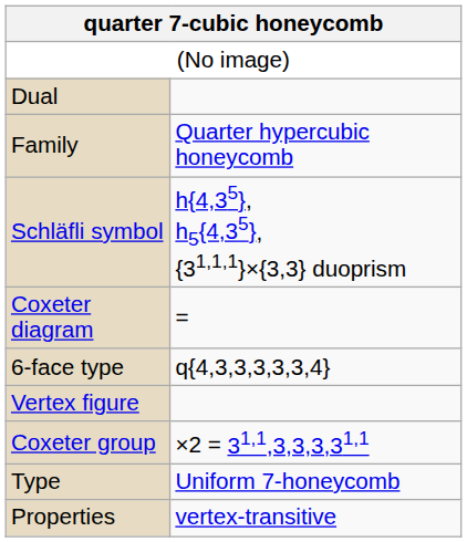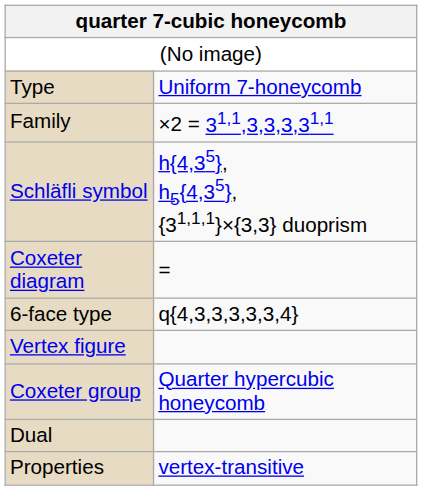 <table class="wikitable" align="right" style="margin-left:10px" width="320">
 <tr>
 <th bgcolor=#e7dcc3 colspan=2>quarter 7-cubic honeycomb</th>
 </tr>
 <tr>
 <td bgcolor=#ffffff align=center colspan=2>(No image)</td>
 </tr>
 <tr>
-<td bgcolor=#e7dcc3>Dual</td>
-<td></td>
+<td bgcolor=#e7dcc3>Type</td>
+<td><a href='#'>Uniform 7-honeycomb</a></td>
 </tr>
 <tr>
 <td bgcolor=#e7dcc3>Family</td>
-<td><a href='#'>Quarter hypercubic honeycomb</a></td>
+<td>×2 = <a href='#'>3<sup>1,1</sup>,3,3,3,3<sup>1,1</sup></a></td>
 </tr>
 <tr>
 <td bgcolor=#e7dcc3><a href='#'>Schläfli symbol</a></td>
 <td><a href='#'>h{4,3<sup>5</sup>}</a>, <br><a href='#'>h<sub>5</sub>{4,3<sup>5</sup>}</a>, <br>{3<sup>1,1,1</sup>}×{3,3} duoprism</td>
 </tr>
 <tr>
 <td bgcolor=#e7dcc3><a href='#'>Coxeter diagram</a></td>
 <td> = </td>
 </tr>
 <tr>
 <td bgcolor=#e7dcc3>6-face type</td>
 <td>q{4,3,3,3,3,3,4}</td>
 </tr>
 <tr>
 <td bgcolor=#e7dcc3><a href='#'>Vertex figure</a></td>
 <td></td>
 </tr>
 <tr>
 <td bgcolor=#e7dcc3><a href='#'>Coxeter group</a></td>
-<td>×2 = <a href='#'>3<sup>1,1</sup>,3,3,3,3<sup>1,1</sup></a></td>
+<td><a href='#'>Quarter hypercubic honeycomb</a></td>
 </tr>
 <tr>
-<td bgcolor=#e7dcc3>Type</td>
-<td><a href='#'>Uniform 7-honeycomb</a></td>
+<td bgcolor=#e7dcc3>Dual</td>
+<td></td>
 </tr>
 <tr>
 <td bgcolor=#e7dcc3>Properties</td>
 <td><a href='#'>vertex-transitive</a></td>
 </tr>
 </table>
